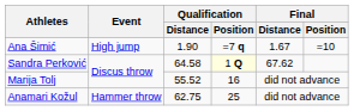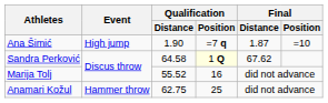 <table class=wikitable style="font-size:90%">
 <tr>
 <th rowspan="2">Athletes</th>
 <th rowspan="2">Event</th>
 <th colspan="2">Qualification</th>
 <th colspan="2">Final</th>
 </tr>
 <tr style="font-size:95%">
 <th>Distance</th>
 <th>Position</th>
 <th>Distance</th>
 <th>Position</th>
 </tr>
 <tr>
 <td><a href='#'>Ana Šimić</a></td>
 <td><a href='#'>High jump</a></td>
 <td align=center>1.90</td>
 <td align=center>=7 <strong>q</strong></td>
-<td align=center>1.67</td>
+<td align=center>1.87</td>
 <td align=center>=10</td>
 </tr>
 <tr>
 <td><a href='#'>Sandra Perković</a></td>
 <td rowspan=2><a href='#'>Discus throw</a></td>
 <td align=center>64.58</td>
 <td align=center style="background: lightyellow;">1 <strong>Q</strong></td>
 <td align=center>67.62</td>
 <td align=center></td>
 </tr>
 <tr>
 <td><a href='#'>Marija Tolj</a></td>
 <td align=center>55.52</td>
 <td align=center>16</td>
 <td align=center colspan=2>did not advance</td>
 </tr>
 <tr>
 <td><a href='#'>Anamari Kožul</a></td>
 <td><a href='#'>Hammer throw</a></td>
 <td align=center>62.75</td>
 <td align=center>25</td>
 <td align=center colspan=2>did not advance</td>
 </tr>
 </table>
